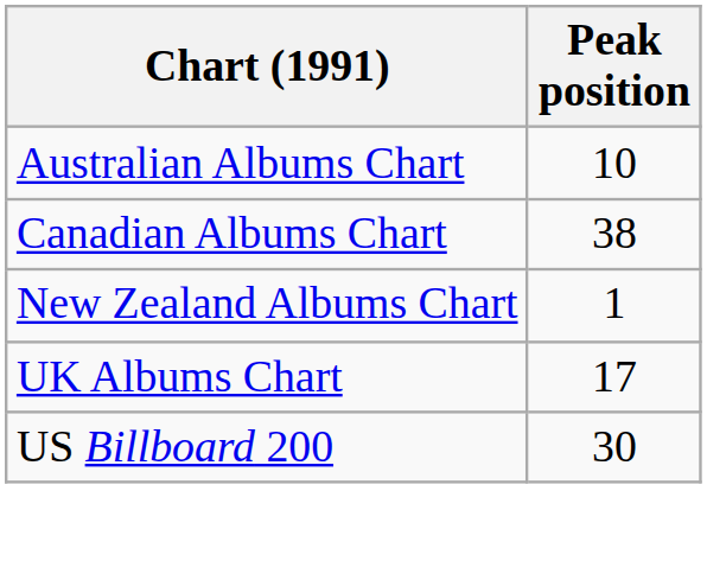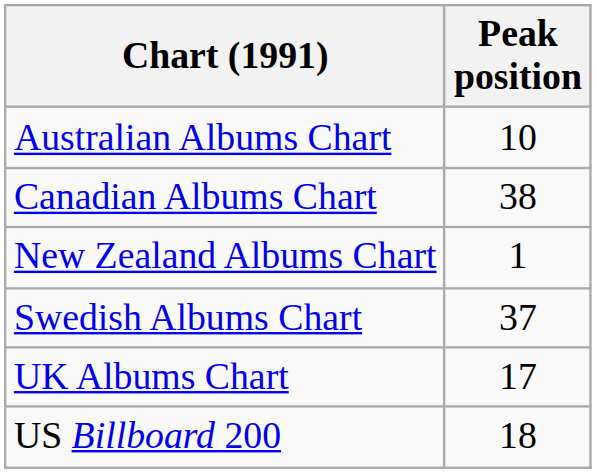 <table class="wikitable sortable">
 <tr>
 <th>Chart (1991)</th>
 <th>Peak<br>position</th>
 </tr>
 <tr>
 <td><a href='#'>Australian Albums Chart</a></td>
 <td align="center">10</td>
 </tr>
 <tr>
 <td><a href='#'>Canadian Albums Chart</a></td>
 <td align="center">38</td>
 </tr>
 <tr>
 <td><a href='#'>New Zealand Albums Chart</a></td>
 <td align="center">1</td>
 </tr>
 <tr>
+<td><a href='#'>Swedish Albums Chart</a></td>
+<td align="center">37</td>
+</tr>
+<tr>
 <td><a href='#'>UK Albums Chart</a></td>
 <td align="center">17</td>
 </tr>
 <tr>
 <td>US <a href='#'><em>Billboard</em> 200</a></td>
-<td align="center">30</td>
+<td align="center">18</td>
 </tr>
 </table>
